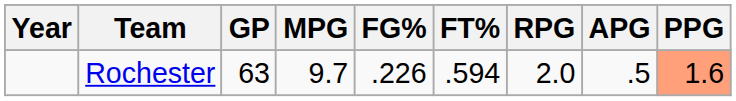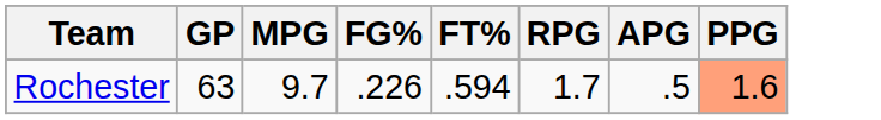 <table class="wikitable sortable" style="font-size:95%; text-align:right;">
 <tr>
-<th>Year</th>
 <th>Team</th>
 <th>GP</th>
 <th>MPG</th>
 <th>FG%</th>
 <th>FT%</th>
 <th>RPG</th>
 <th>APG</th>
 <th>PPG</th>
 </tr>
 <tr>
-<td style="text-align:left;"></td>
 <td style="text-align:left;"><a href='#'>Rochester</a></td>
 <td>63</td>
 <td>9.7</td>
 <td>.226</td>
 <td>.594</td>
-<td>2.0</td>
+<td>1.7</td>
 <td>.5</td>
 <td style="background: lightsalmon;">1.6</td>
 </tr>
 </table>
